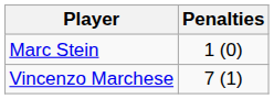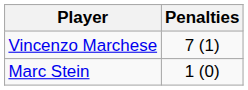 <table class="wikitable">
 <tr>
 <th>Player</th>
 <th>Penalties</th>
 </tr>
 <tr>
+<td> <a href='#'>Vincenzo Marchese</a></td>
+<td align=center>7 (1)</td>
+</tr>
+<tr>
 <td> <a href='#'>Marc Stein</a></td>
 <td align=center>1 (0)</td>
 </tr>
-<tr>
-<td> <a href='#'>Vincenzo Marchese</a></td>
-<td align=center>7 (1)</td>
-</tr>
 </table>
